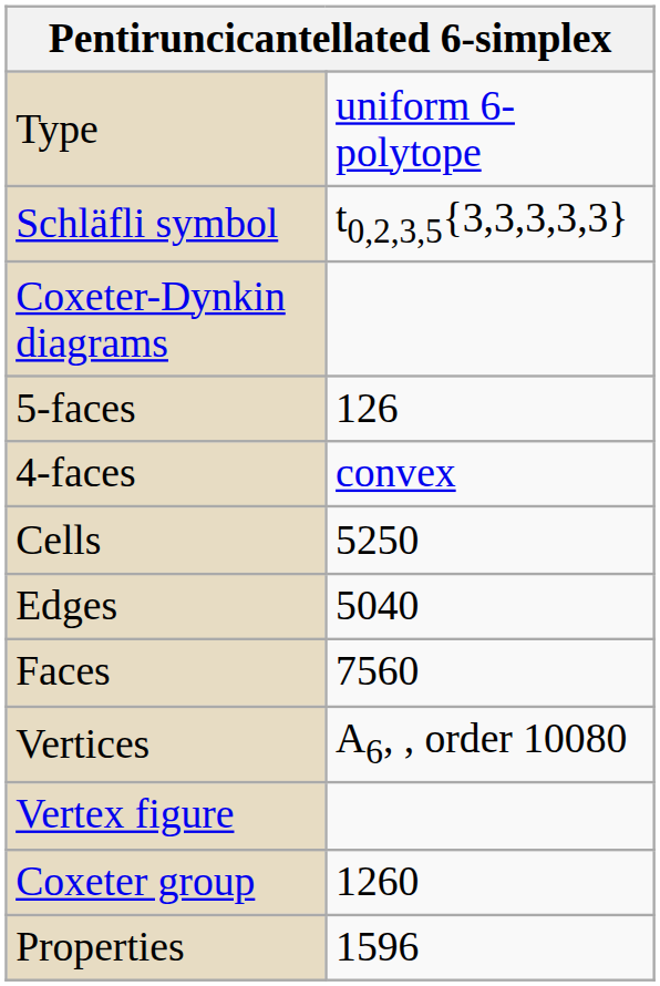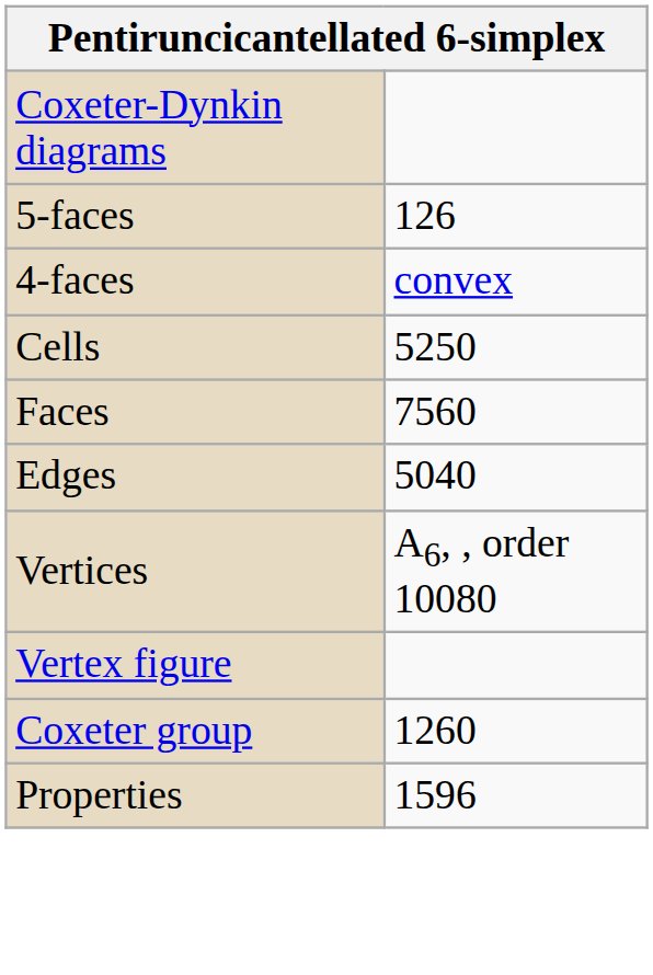 <table class="wikitable" align="right" style="margin-left:10px" width="250">
 <tr>
 <th bgcolor=#e7dcc3 colspan=2>Pentiruncicantellated 6-simplex</th>
-</tr>
-<tr>
-<td bgcolor=#e7dcc3>Type</td>
-<td><a href='#'>uniform 6-polytope</a></td>
-</tr>
-<tr>
-<td bgcolor=#e7dcc3><a href='#'>Schläfli symbol</a></td>
-<td>t<sub>0,2,3,5</sub>{3,3,3,3,3}</td>
 </tr>
 <tr>
 <td bgcolor=#e7dcc3><a href='#'>Coxeter-Dynkin diagrams</a></td>
 <td></td>
 </tr>
 <tr>
 <td bgcolor=#e7dcc3>5-faces</td>
 <td>126</td>
 </tr>
 <tr>
 <td bgcolor=#e7dcc3>4-faces</td>
 <td><a href='#'>convex</a></td>
 </tr>
 <tr>
 <td bgcolor=#e7dcc3>Cells</td>
 <td>5250</td>
 </tr>
 <tr>
+<td bgcolor=#e7dcc3>Faces</td>
+<td>7560</td>
+</tr>
+<tr>
 <td bgcolor=#e7dcc3>Edges</td>
 <td>5040</td>
-</tr>
-<tr>
-<td bgcolor=#e7dcc3>Faces</td>
-<td>7560</td>
 </tr>
 <tr>
 <td bgcolor=#e7dcc3>Vertices</td>
 <td>A<sub>6</sub>, , order 10080</td>
 </tr>
 <tr>
 <td bgcolor=#e7dcc3><a href='#'>Vertex figure</a></td>
 <td></td>
 </tr>
 <tr>
 <td bgcolor=#e7dcc3><a href='#'>Coxeter group</a></td>
 <td>1260</td>
 </tr>
 <tr>
 <td bgcolor=#e7dcc3>Properties</td>
 <td>1596</td>
 </tr>
 </table>
